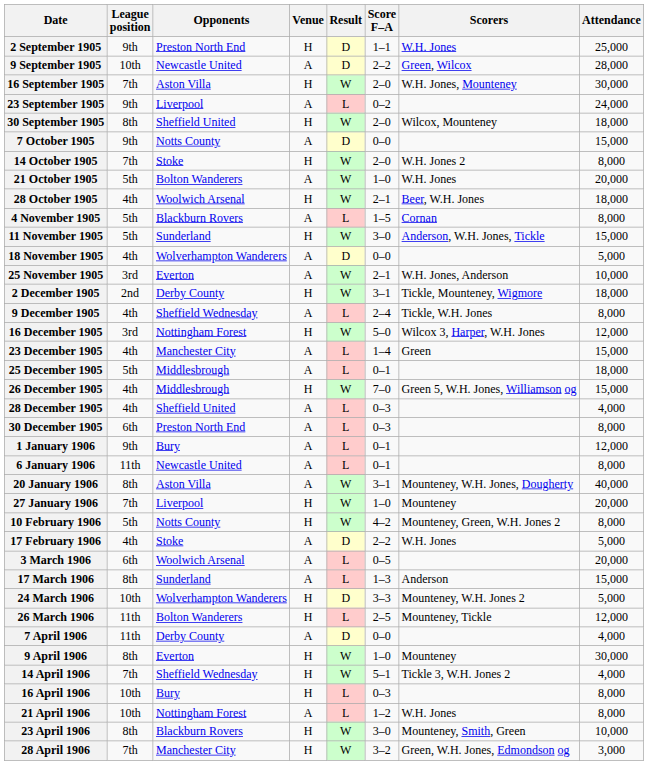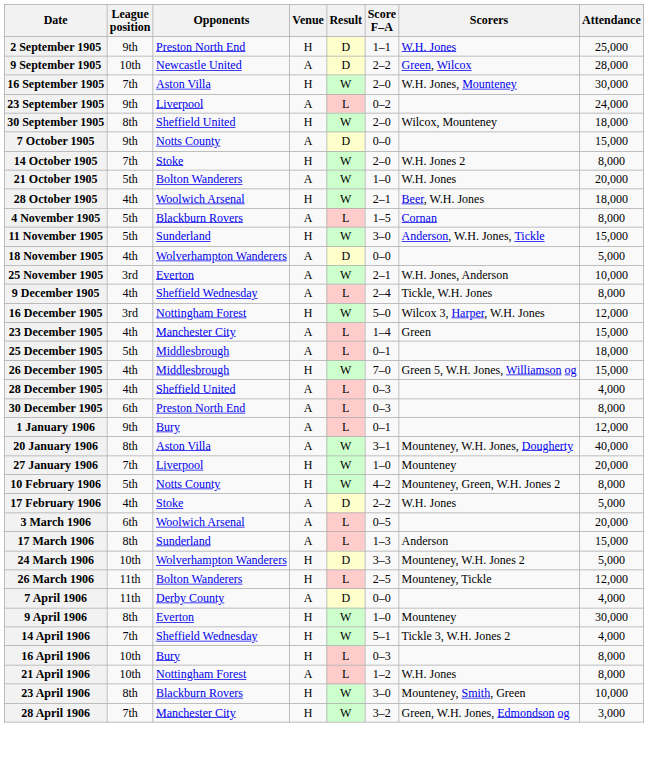 <table class="wikitable plainrowheaders" style="text-align:center">
 <tr>
 <th scope="col">Date</th>
 <th scope="col">League<br>position</th>
 <th scope="col">Opponents</th>
 <th scope="col">Venue</th>
 <th scope="col">Result</th>
 <th scope="col">Score<br>F–A</th>
 <th scope="col">Scorers</th>
 <th scope="col">Attendance</th>
 </tr>
 <tr>
 <th scope="row">2 September 1905</th>
 <td>9th</td>
 <td align="left"><a href='#'>Preston North End</a></td>
 <td>H</td>
 <td style=background:#ffc>D</td>
 <td>1–1</td>
 <td align="left"><a href='#'>W.H. Jones</a></td>
 <td>25,000</td>
 </tr>
 <tr>
 <th scope="row">9 September 1905</th>
 <td>10th</td>
 <td align="left"><a href='#'>Newcastle United</a></td>
 <td>A</td>
 <td style=background:#ffc>D</td>
 <td>2–2</td>
 <td align="left"><a href='#'>Green</a>, <a href='#'>Wilcox</a></td>
 <td>28,000</td>
 </tr>
 <tr>
 <th scope="row">16 September 1905</th>
 <td>7th</td>
 <td align="left"><a href='#'>Aston Villa</a></td>
 <td>H</td>
 <td style=background:#cfc>W</td>
 <td>2–0</td>
 <td align="left">W.H. Jones, <a href='#'>Mounteney</a></td>
 <td>30,000</td>
 </tr>
 <tr>
 <th scope="row">23 September 1905</th>
 <td>9th</td>
 <td align="left"><a href='#'>Liverpool</a></td>
 <td>A</td>
 <td style=background:#fcc>L</td>
 <td>0–2</td>
 <td></td>
 <td>24,000</td>
 </tr>
 <tr>
 <th scope="row">30 September 1905</th>
 <td>8th</td>
 <td align="left"><a href='#'>Sheffield United</a></td>
 <td>H</td>
 <td style=background:#cfc>W</td>
 <td>2–0</td>
 <td align="left">Wilcox, Mounteney</td>
 <td>18,000</td>
 </tr>
 <tr>
 <th scope="row">7 October 1905</th>
 <td>9th</td>
 <td align="left"><a href='#'>Notts County</a></td>
 <td>A</td>
 <td style=background:#ffc>D</td>
 <td>0–0</td>
 <td></td>
 <td>15,000</td>
 </tr>
 <tr>
 <th scope="row">14 October 1905</th>
 <td>7th</td>
 <td align="left"><a href='#'>Stoke</a></td>
 <td>H</td>
 <td style=background:#cfc>W</td>
 <td>2–0</td>
 <td align="left">W.H. Jones 2</td>
 <td>8,000</td>
 </tr>
 <tr>
 <th scope="row">21 October 1905</th>
 <td>5th</td>
 <td align="left"><a href='#'>Bolton Wanderers</a></td>
 <td>A</td>
 <td style=background:#cfc>W</td>
 <td>1–0</td>
 <td align="left">W.H. Jones</td>
 <td>20,000</td>
 </tr>
 <tr>
 <th scope="row">28 October 1905</th>
 <td>4th</td>
 <td align="left"><a href='#'>Woolwich Arsenal</a></td>
 <td>H</td>
 <td style=background:#cfc>W</td>
 <td>2–1</td>
 <td align="left"><a href='#'>Beer</a>, W.H. Jones</td>
 <td>18,000</td>
 </tr>
 <tr>
 <th scope="row">4 November 1905</th>
 <td>5th</td>
 <td align="left"><a href='#'>Blackburn Rovers</a></td>
 <td>A</td>
 <td style=background:#fcc>L</td>
 <td>1–5</td>
 <td align="left"><a href='#'>Cornan</a></td>
 <td>8,000</td>
 </tr>
 <tr>
 <th scope="row">11 November 1905</th>
 <td>5th</td>
 <td align="left"><a href='#'>Sunderland</a></td>
 <td>H</td>
 <td style=background:#cfc>W</td>
 <td>3–0</td>
 <td align="left"><a href='#'>Anderson</a>, W.H. Jones, <a href='#'>Tickle</a></td>
 <td>15,000</td>
 </tr>
 <tr>
 <th scope="row">18 November 1905</th>
 <td>4th</td>
 <td align="left"><a href='#'>Wolverhampton Wanderers</a></td>
 <td>A</td>
 <td style=background:#ffc>D</td>
 <td>0–0</td>
 <td></td>
 <td>5,000</td>
 </tr>
 <tr>
 <th scope="row">25 November 1905</th>
 <td>3rd</td>
 <td align="left"><a href='#'>Everton</a></td>
 <td>A</td>
 <td style=background:#cfc>W</td>
 <td>2–1</td>
 <td align="left">W.H. Jones, Anderson</td>
 <td>10,000</td>
 </tr>
 <tr>
-<th scope="row">2 December 1905</th>
-<td>2nd</td>
-<td align="left"><a href='#'>Derby County</a></td>
-<td>H</td>
-<td style=background:#cfc>W</td>
-<td>3–1</td>
-<td align="left">Tickle, Mounteney, <a href='#'>Wigmore</a></td>
-<td>18,000</td>
-</tr>
-<tr>
 <th scope="row">9 December 1905</th>
 <td>4th</td>
 <td align="left"><a href='#'>Sheffield Wednesday</a></td>
 <td>A</td>
 <td style=background:#fcc>L</td>
 <td>2–4</td>
 <td align="left">Tickle, W.H. Jones</td>
 <td>8,000</td>
 </tr>
 <tr>
 <th scope="row">16 December 1905</th>
 <td>3rd</td>
 <td align="left"><a href='#'>Nottingham Forest</a></td>
 <td>H</td>
 <td style=background:#cfc>W</td>
 <td>5–0</td>
 <td align="left">Wilcox 3, <a href='#'>Harper</a>, W.H. Jones</td>
 <td>12,000</td>
 </tr>
 <tr>
 <th scope="row">23 December 1905</th>
 <td>4th</td>
 <td align="left"><a href='#'>Manchester City</a></td>
 <td>A</td>
 <td style=background:#fcc>L</td>
 <td>1–4</td>
 <td align="left">Green</td>
 <td>15,000</td>
 </tr>
 <tr>
 <th scope="row">25 December 1905</th>
 <td>5th</td>
 <td align="left"><a href='#'>Middlesbrough</a></td>
 <td>A</td>
 <td style=background:#fcc>L</td>
 <td>0–1</td>
 <td></td>
 <td>18,000</td>
 </tr>
 <tr>
 <th scope="row">26 December 1905</th>
 <td>4th</td>
 <td align="left"><a href='#'>Middlesbrough</a></td>
 <td>H</td>
 <td style=background:#cfc>W</td>
 <td>7–0</td>
 <td align="left">Green 5, W.H. Jones, <a href='#'>Williamson</a> <a href='#'>og</a></td>
 <td>15,000</td>
 </tr>
 <tr>
 <th scope="row">28 December 1905</th>
 <td>4th</td>
 <td align="left"><a href='#'>Sheffield United</a></td>
 <td>A</td>
 <td style=background:#fcc>L</td>
 <td>0–3</td>
 <td></td>
 <td>4,000</td>
 </tr>
 <tr>
 <th scope="row">30 December 1905</th>
 <td>6th</td>
 <td align="left"><a href='#'>Preston North End</a></td>
 <td>A</td>
 <td style=background:#fcc>L</td>
 <td>0–3</td>
 <td></td>
 <td>8,000</td>
 </tr>
 <tr>
 <th scope="row">1 January 1906</th>
 <td>9th</td>
 <td align="left"><a href='#'>Bury</a></td>
 <td>A</td>
 <td style=background:#fcc>L</td>
 <td>0–1</td>
 <td></td>
 <td>12,000</td>
-</tr>
-<tr>
-<th scope="row">6 January 1906</th>
-<td>11th</td>
-<td align="left"><a href='#'>Newcastle United</a></td>
-<td>A</td>
-<td style=background:#fcc>L</td>
-<td>0–1</td>
-<td></td>
-<td>8,000</td>
 </tr>
 <tr>
 <th scope="row">20 January 1906</th>
 <td>8th</td>
 <td align="left"><a href='#'>Aston Villa</a></td>
 <td>A</td>
 <td style=background:#cfc>W</td>
 <td>3–1</td>
 <td align="left">Mounteney, W.H. Jones, <a href='#'>Dougherty</a></td>
 <td>40,000</td>
 </tr>
 <tr>
 <th scope="row">27 January 1906</th>
 <td>7th</td>
 <td align="left"><a href='#'>Liverpool</a></td>
 <td>H</td>
 <td style=background:#cfc>W</td>
 <td>1–0</td>
 <td align="left">Mounteney</td>
 <td>20,000</td>
 </tr>
 <tr>
 <th scope="row">10 February 1906</th>
 <td>5th</td>
 <td align="left"><a href='#'>Notts County</a></td>
 <td>H</td>
 <td style=background:#cfc>W</td>
 <td>4–2</td>
 <td align="left">Mounteney, Green, W.H. Jones 2</td>
 <td>8,000</td>
 </tr>
 <tr>
 <th scope="row">17 February 1906</th>
 <td>4th</td>
 <td align="left"><a href='#'>Stoke</a></td>
 <td>A</td>
 <td style=background:#ffc>D</td>
 <td>2–2</td>
 <td align="left">W.H. Jones</td>
 <td>5,000</td>
 </tr>
 <tr>
 <th scope="row">3 March 1906</th>
 <td>6th</td>
 <td align="left"><a href='#'>Woolwich Arsenal</a></td>
 <td>A</td>
 <td style=background:#fcc>L</td>
 <td>0–5</td>
 <td></td>
 <td>20,000</td>
 </tr>
 <tr>
 <th scope="row">17 March 1906</th>
 <td>8th</td>
 <td align="left"><a href='#'>Sunderland</a></td>
 <td>A</td>
 <td style=background:#fcc>L</td>
 <td>1–3</td>
 <td align="left">Anderson</td>
 <td>15,000</td>
 </tr>
 <tr>
 <th scope="row">24 March 1906</th>
 <td>10th</td>
 <td align="left"><a href='#'>Wolverhampton Wanderers</a></td>
 <td>H</td>
 <td style=background:#ffc>D</td>
 <td>3–3</td>
 <td align="left">Mounteney, W.H. Jones 2</td>
 <td>5,000</td>
 </tr>
 <tr>
 <th scope="row">26 March 1906</th>
 <td>11th</td>
 <td align="left"><a href='#'>Bolton Wanderers</a></td>
 <td>H</td>
 <td style=background:#fcc>L</td>
 <td>2–5</td>
 <td align="left">Mounteney, Tickle</td>
 <td>12,000</td>
 </tr>
 <tr>
 <th scope="row">7 April 1906</th>
 <td>11th</td>
 <td align="left"><a href='#'>Derby County</a></td>
 <td>A</td>
 <td style=background:#ffc>D</td>
 <td>0–0</td>
 <td></td>
 <td>4,000</td>
 </tr>
 <tr>
 <th scope="row">9 April 1906</th>
 <td>8th</td>
 <td align="left"><a href='#'>Everton</a></td>
 <td>H</td>
 <td style=background:#cfc>W</td>
 <td>1–0</td>
 <td align="left">Mounteney</td>
 <td>30,000</td>
 </tr>
 <tr>
 <th scope="row">14 April 1906</th>
 <td>7th</td>
 <td align="left"><a href='#'>Sheffield Wednesday</a></td>
 <td>H</td>
 <td style=background:#cfc>W</td>
 <td>5–1</td>
 <td align="left">Tickle 3, W.H. Jones 2</td>
 <td>4,000</td>
 </tr>
 <tr>
 <th scope="row">16 April 1906</th>
 <td>10th</td>
 <td align="left"><a href='#'>Bury</a></td>
 <td>H</td>
 <td style=background:#fcc>L</td>
 <td>0–3</td>
 <td></td>
 <td>8,000</td>
 </tr>
 <tr>
 <th scope="row">21 April 1906</th>
 <td>10th</td>
 <td align="left"><a href='#'>Nottingham Forest</a></td>
 <td>A</td>
 <td style=background:#fcc>L</td>
 <td>1–2</td>
 <td align="left">W.H. Jones</td>
 <td>8,000</td>
 </tr>
 <tr>
 <th scope="row">23 April 1906</th>
 <td>8th</td>
 <td align="left"><a href='#'>Blackburn Rovers</a></td>
 <td>H</td>
 <td style=background:#cfc>W</td>
 <td>3–0</td>
 <td align="left">Mounteney, <a href='#'>Smith</a>, Green</td>
 <td>10,000</td>
 </tr>
 <tr>
 <th scope="row">28 April 1906</th>
 <td>7th</td>
 <td align="left"><a href='#'>Manchester City</a></td>
 <td>H</td>
 <td style=background:#cfc>W</td>
 <td>3–2</td>
 <td align="left">Green, W.H. Jones, <a href='#'>Edmondson</a> <a href='#'>og</a></td>
 <td>3,000</td>
 </tr>
 </table>
